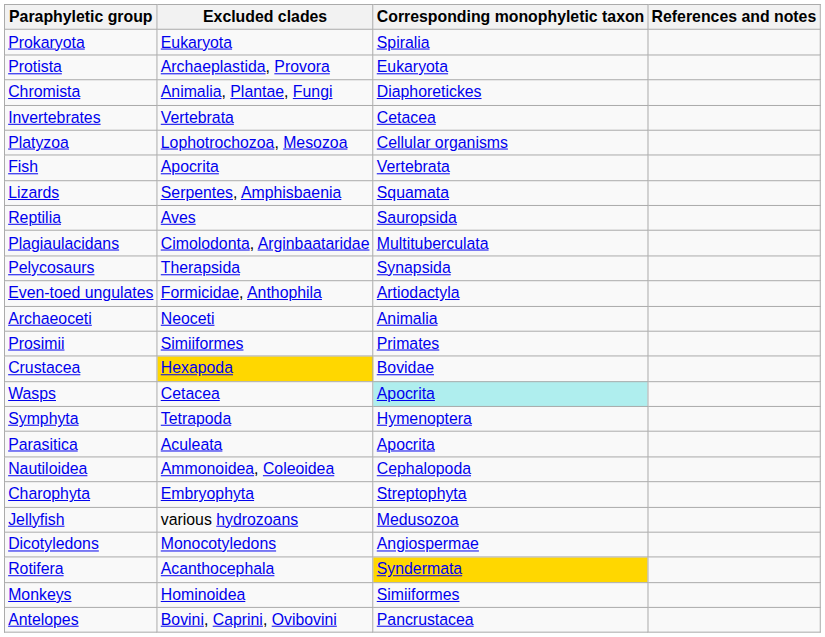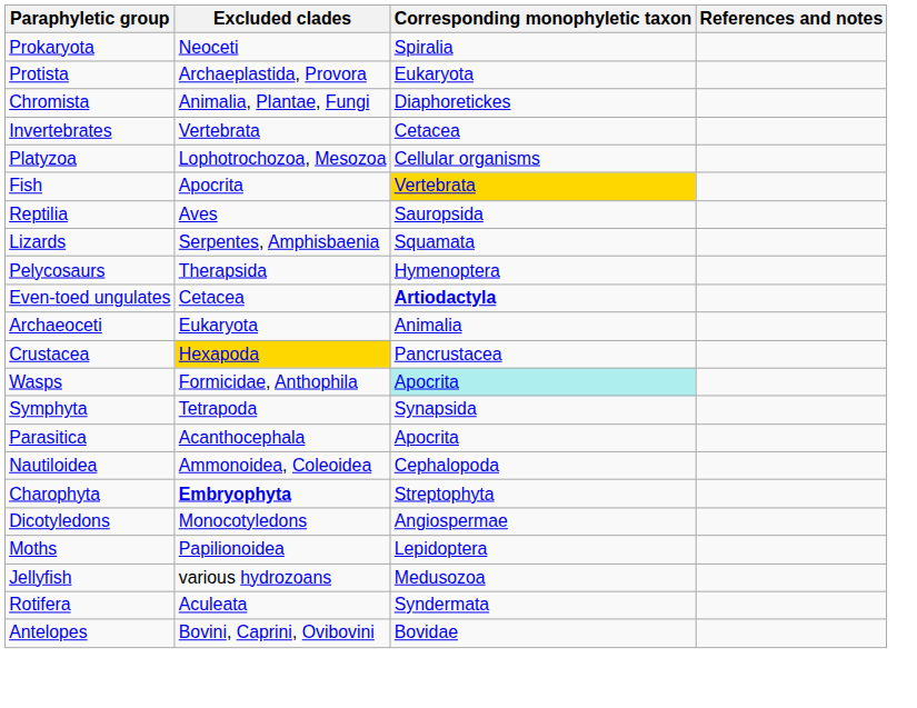 <table class="wikitable sortable">
 <tr>
 <th>Paraphyletic group</th>
 <th>Excluded clades</th>
 <th>Corresponding monophyletic taxon</th>
 <th>References and notes</th>
 </tr>
 <tr>
 <td><a href='#'>Prokaryota</a></td>
-<td><a href='#'>Eukaryota</a></td>
+<td><a href='#'>Neoceti</a></td>
 <td><a href='#'>Spiralia</a></td>
 <td></td>
 </tr>
 <tr>
 <td><a href='#'>Protista</a></td>
 <td><a href='#'>Archaeplastida</a>, <a href='#'>Provora</a></td>
 <td><a href='#'>Eukaryota</a></td>
 <td></td>
 </tr>
 <tr>
 <td><a href='#'>Chromista</a></td>
 <td><a href='#'>Animalia</a>, <a href='#'>Plantae</a>, <a href='#'>Fungi</a></td>
 <td><a href='#'>Diaphoretickes</a></td>
 <td></td>
 </tr>
 <tr>
 <td><a href='#'>Invertebrates</a></td>
 <td><a href='#'>Vertebrata</a></td>
 <td><a href='#'>Cetacea</a></td>
 <td></td>
 </tr>
 <tr>
 <td><a href='#'>Platyzoa</a></td>
 <td><a href='#'>Lophotrochozoa</a>, <a href='#'>Mesozoa</a></td>
 <td><a href='#'>Cellular organisms</a></td>
 <td></td>
 </tr>
 <tr>
 <td><a href='#'>Fish</a></td>
 <td><a href='#'>Apocrita</a></td>
-<td><a href='#'>Vertebrata</a></td>
+<td style="background: gold;"><a href='#'>Vertebrata</a></td>
+<td></td>
+</tr>
+<tr>
+<td><a href='#'>Reptilia</a></td>
+<td><a href='#'>Aves</a></td>
+<td><a href='#'>Sauropsida</a></td>
 <td></td>
 </tr>
 <tr>
 <td><a href='#'>Lizards</a></td>
 <td><a href='#'>Serpentes</a>, <a href='#'>Amphisbaenia</a></td>
 <td><a href='#'>Squamata</a></td>
 <td></td>
 </tr>
 <tr>
-<td><a href='#'>Reptilia</a></td>
-<td><a href='#'>Aves</a></td>
-<td><a href='#'>Sauropsida</a></td>
-<td></td>
-</tr>
-<tr>
-<td><a href='#'>Plagiaulacidans</a></td>
-<td><a href='#'>Cimolodonta</a>, <a href='#'>Arginbaataridae</a></td>
-<td><a href='#'>Multituberculata</a></td>
-<td></td>
-</tr>
-<tr>
 <td><a href='#'>Pelycosaurs</a></td>
 <td><a href='#'>Therapsida</a></td>
-<td><a href='#'>Synapsida</a></td>
+<td><a href='#'>Hymenoptera</a></td>
 <td></td>
 </tr>
 <tr>
 <td><a href='#'>Even-toed ungulates</a></td>
-<td><a href='#'>Formicidae</a>, <a href='#'>Anthophila</a></td>
-<td><a href='#'>Artiodactyla</a></td>
+<td><a href='#'>Cetacea</a></td>
+<td><strong><a href='#'>Artiodactyla</a></strong></td>
 <td></td>
 </tr>
 <tr>
 <td><a href='#'>Archaeoceti</a></td>
-<td><a href='#'>Neoceti</a></td>
+<td><a href='#'>Eukaryota</a></td>
 <td><a href='#'>Animalia</a></td>
-<td></td>
-</tr>
-<tr>
-<td><a href='#'>Prosimii</a></td>
-<td><a href='#'>Simiiformes</a></td>
-<td><a href='#'>Primates</a></td>
 <td></td>
 </tr>
 <tr>
 <td><a href='#'>Crustacea</a></td>
 <td style="background: gold;"><a href='#'>Hexapoda</a></td>
-<td><a href='#'>Bovidae</a></td>
+<td><a href='#'>Pancrustacea</a></td>
 <td></td>
 </tr>
 <tr>
 <td><a href='#'>Wasps</a></td>
-<td><a href='#'>Cetacea</a></td>
+<td><a href='#'>Formicidae</a>, <a href='#'>Anthophila</a></td>
 <td style="background: paleturquoise;"><a href='#'>Apocrita</a></td>
 <td></td>
 </tr>
 <tr>
 <td><a href='#'>Symphyta</a></td>
 <td><a href='#'>Tetrapoda</a></td>
-<td><a href='#'>Hymenoptera</a></td>
+<td><a href='#'>Synapsida</a></td>
 <td></td>
 </tr>
 <tr>
 <td><a href='#'>Parasitica</a></td>
-<td><a href='#'>Aculeata</a></td>
+<td><a href='#'>Acanthocephala</a></td>
 <td><a href='#'>Apocrita</a></td>
 <td></td>
 </tr>
 <tr>
 <td><a href='#'>Nautiloidea</a></td>
 <td><a href='#'>Ammonoidea</a>, <a href='#'>Coleoidea</a></td>
 <td><a href='#'>Cephalopoda</a></td>
 <td></td>
 </tr>
 <tr>
 <td><a href='#'>Charophyta</a></td>
-<td><a href='#'>Embryophyta</a></td>
+<td><strong><a href='#'>Embryophyta</a></strong></td>
 <td><a href='#'>Streptophyta</a></td>
+<td></td>
+</tr>
+<tr>
+<td><a href='#'>Dicotyledons</a></td>
+<td><a href='#'>Monocotyledons</a></td>
+<td><a href='#'>Angiospermae</a></td>
+<td></td>
+</tr>
+<tr>
+<td><a href='#'>Moths</a></td>
+<td><a href='#'>Papilionoidea</a></td>
+<td><a href='#'>Lepidoptera</a></td>
 <td></td>
 </tr>
 <tr>
 <td><a href='#'>Jellyfish</a></td>
 <td>various <a href='#'>hydrozoans</a></td>
 <td><a href='#'>Medusozoa</a></td>
 <td></td>
 </tr>
 <tr>
-<td><a href='#'>Dicotyledons</a></td>
-<td><a href='#'>Monocotyledons</a></td>
-<td><a href='#'>Angiospermae</a></td>
-<td></td>
-</tr>
-<tr>
 <td><a href='#'>Rotifera</a></td>
-<td><a href='#'>Acanthocephala</a></td>
-<td style="background: gold;"><a href='#'>Syndermata</a></td>
-<td></td>
-</tr>
-<tr>
-<td><a href='#'>Monkeys</a></td>
-<td><a href='#'>Hominoidea</a></td>
-<td><a href='#'>Simiiformes</a></td>
+<td><a href='#'>Aculeata</a></td>
+<td><a href='#'>Syndermata</a></td>
 <td></td>
 </tr>
 <tr>
 <td><a href='#'>Antelopes</a></td>
 <td><a href='#'>Bovini</a>, <a href='#'>Caprini</a>, <a href='#'>Ovibovini</a></td>
-<td><a href='#'>Pancrustacea</a></td>
+<td><a href='#'>Bovidae</a></td>
 <td></td>
 </tr>
 </table>
